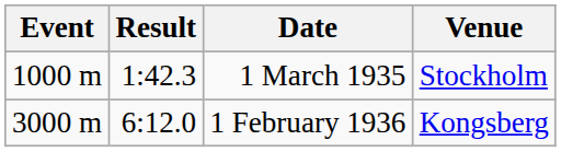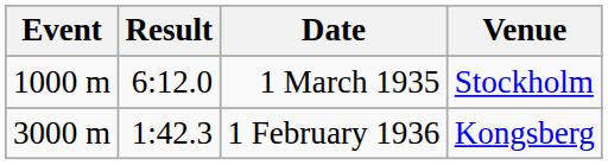 <table class="wikitable">
 <tr>
 <th>Event</th>
 <th>Result</th>
 <th>Date</th>
 <th>Venue</th>
 </tr>
 <tr align="right">
 <td>1000 m</td>
-<td>1:42.3</td>
+<td>6:12.0</td>
 <td>1 March 1935</td>
 <td align="left"><a href='#'>Stockholm</a></td>
 </tr>
 <tr align="right">
 <td>3000 m</td>
-<td>6:12.0</td>
+<td>1:42.3</td>
 <td>1 February 1936</td>
 <td align="left"><a href='#'>Kongsberg</a></td>
 </tr>
 </table>
